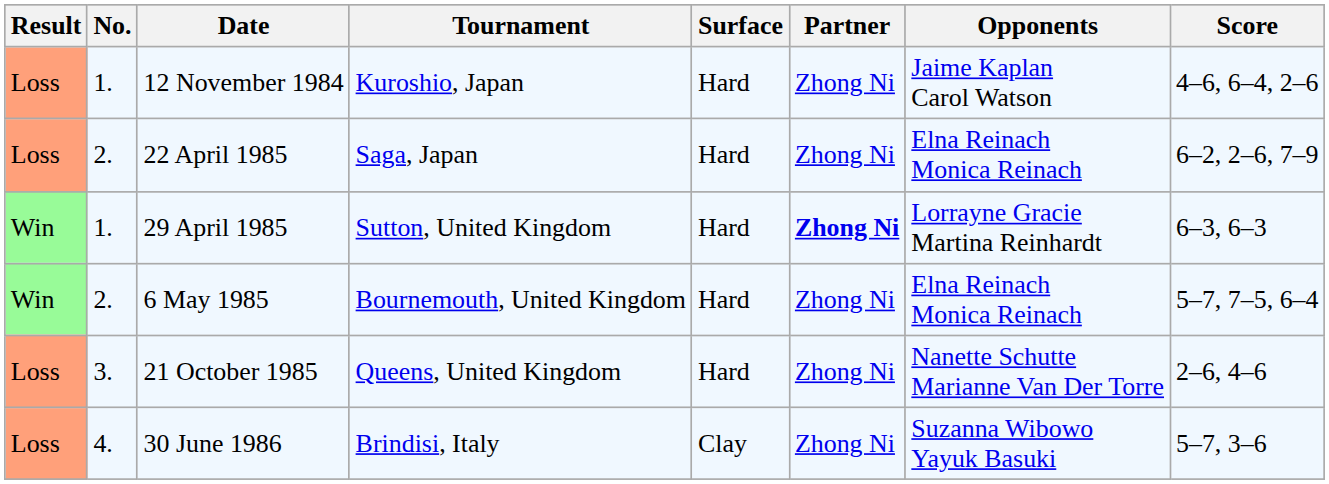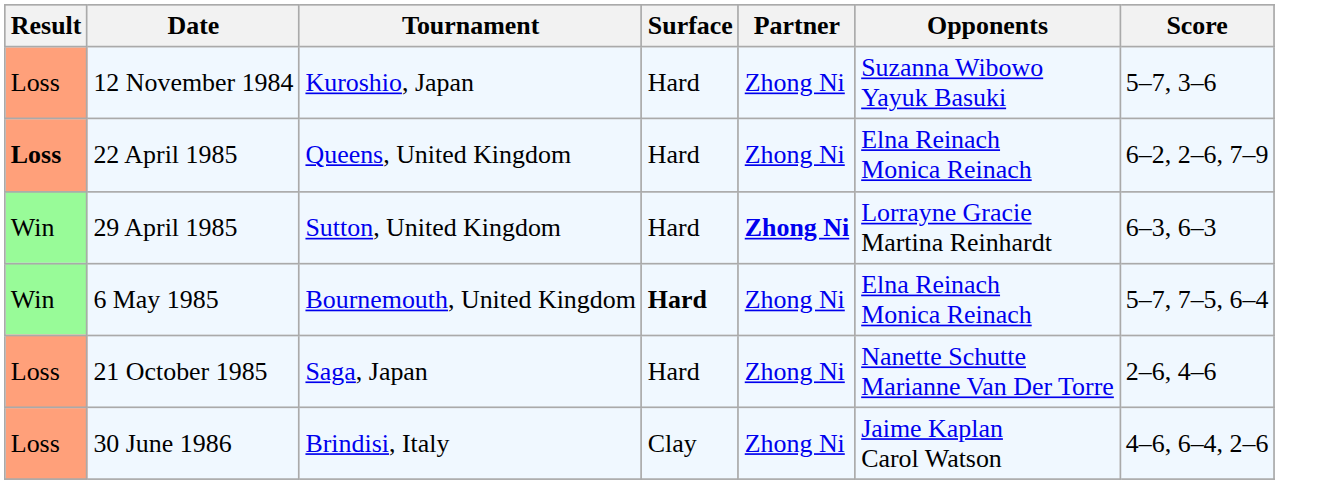 <table class="sortable wikitable" style=font-size:97%>
 <tr>
 <th>Result</th>
-<th>No.</th>
 <th>Date</th>
 <th>Tournament</th>
 <th>Surface</th>
 <th>Partner</th>
 <th>Opponents</th>
 <th>Score</th>
 </tr>
 <tr style="background:#f0f8ff;">
 <td style="background:#ffa07a;">Loss</td>
-<td>1.</td>
 <td>12 November 1984</td>
 <td><a href='#'>Kuroshio</a>, Japan</td>
 <td>Hard</td>
 <td> <a href='#'>Zhong Ni</a></td>
-<td> <a href='#'>Jaime Kaplan</a> <br>  Carol Watson</td>
-<td>4–6, 6–4, 2–6</td>
+<td> <a href='#'>Suzanna Wibowo</a> <br>  <a href='#'>Yayuk Basuki</a></td>
+<td>5–7, 3–6</td>
 </tr>
 <tr style="background:#f0f8ff;">
-<td style="background:#ffa07a;">Loss</td>
-<td>2.</td>
+<td style="background:#ffa07a;"><strong>Loss</strong></td>
 <td>22 April 1985</td>
-<td><a href='#'>Saga</a>, Japan</td>
+<td><a href='#'>Queens</a>, United Kingdom</td>
 <td>Hard</td>
 <td> <a href='#'>Zhong Ni</a></td>
 <td> <a href='#'>Elna Reinach</a> <br>  <a href='#'>Monica Reinach</a></td>
 <td>6–2, 2–6, 7–9</td>
 </tr>
 <tr style="background:#f0f8ff;">
 <td style="background:#98fb98;">Win</td>
-<td>1.</td>
 <td>29 April 1985</td>
 <td><a href='#'>Sutton</a>, United Kingdom</td>
 <td>Hard</td>
 <td><strong> <a href='#'>Zhong Ni</a></strong></td>
 <td> <a href='#'>Lorrayne Gracie</a> <br>  Martina Reinhardt</td>
 <td>6–3, 6–3</td>
 </tr>
 <tr style="background:#f0f8ff;">
 <td style="background:#98fb98;">Win</td>
-<td>2.</td>
 <td>6 May 1985</td>
 <td><a href='#'>Bournemouth</a>, United Kingdom</td>
-<td>Hard</td>
+<td><strong>Hard</strong></td>
 <td> <a href='#'>Zhong Ni</a></td>
 <td> <a href='#'>Elna Reinach</a> <br>  <a href='#'>Monica Reinach</a></td>
 <td>5–7, 7–5, 6–4</td>
 </tr>
 <tr style="background:#f0f8ff;">
 <td style="background:#ffa07a;">Loss</td>
-<td>3.</td>
 <td>21 October 1985</td>
-<td><a href='#'>Queens</a>, United Kingdom</td>
+<td><a href='#'>Saga</a>, Japan</td>
 <td>Hard</td>
 <td> <a href='#'>Zhong Ni</a></td>
 <td> <a href='#'>Nanette Schutte</a> <br>  <a href='#'>Marianne Van Der Torre</a></td>
 <td>2–6, 4–6</td>
 </tr>
 <tr style="background:#f0f8ff;">
 <td style="background:#ffa07a;">Loss</td>
-<td>4.</td>
 <td>30 June 1986</td>
 <td><a href='#'>Brindisi</a>, Italy</td>
 <td>Clay</td>
 <td> <a href='#'>Zhong Ni</a></td>
-<td> <a href='#'>Suzanna Wibowo</a> <br>  <a href='#'>Yayuk Basuki</a></td>
-<td>5–7, 3–6</td>
+<td> <a href='#'>Jaime Kaplan</a> <br>  Carol Watson</td>
+<td>4–6, 6–4, 2–6</td>
 </tr>
 </table>
